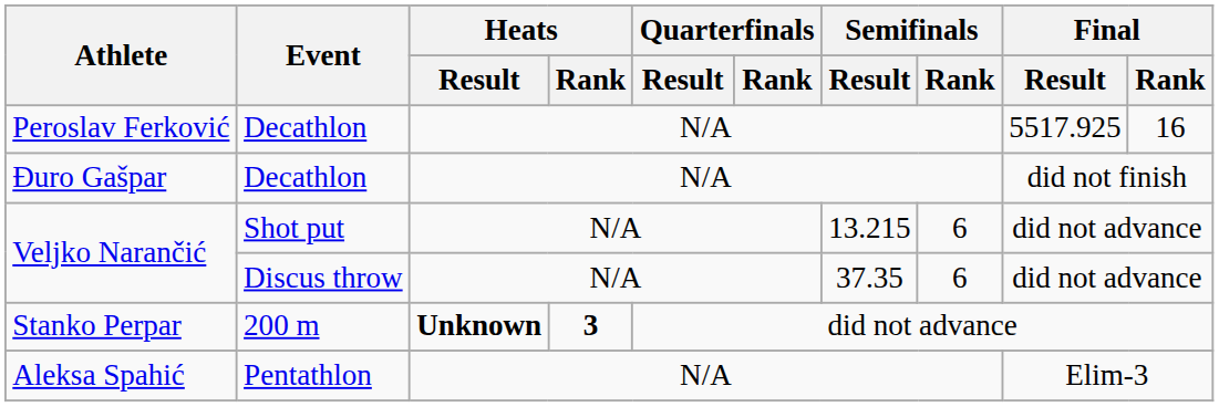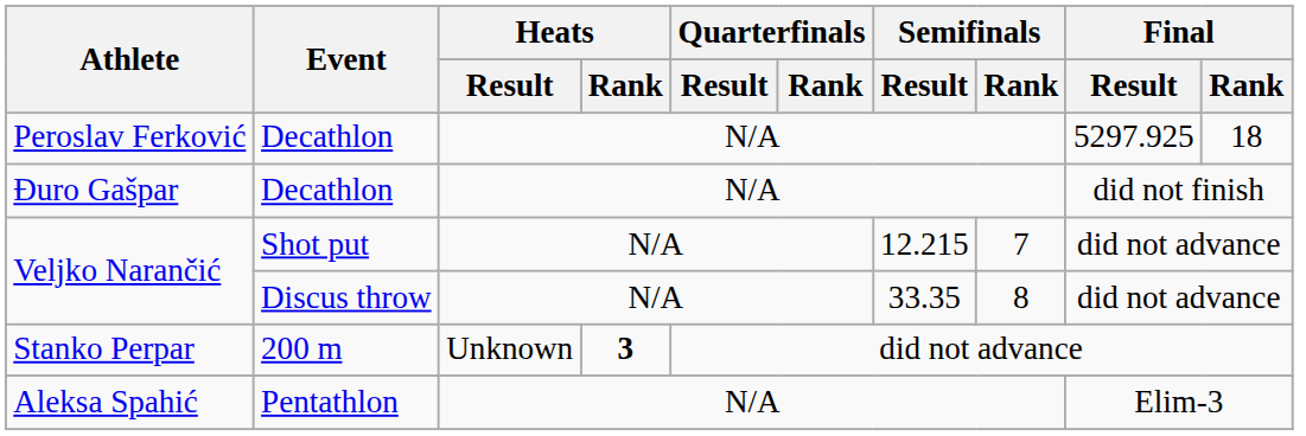 <table class=wikitable style="font-size:90%">
 <tr>
 <th rowspan=2>Athlete</th>
 <th rowspan=2>Event</th>
 <th colspan=2>Heats</th>
 <th colspan=2>Quarterfinals</th>
 <th colspan=2>Semifinals</th>
 <th colspan=2>Final</th>
 </tr>
 <tr>
 <th>Result</th>
 <th>Rank</th>
 <th>Result</th>
 <th>Rank</th>
 <th>Result</th>
 <th>Rank</th>
 <th>Result</th>
 <th>Rank</th>
 </tr>
 <tr>
 <td><a href='#'>Peroslav Ferković</a></td>
 <td><a href='#'>Decathlon</a></td>
 <td align=center colspan=6>N/A</td>
-<td align=center>5517.925</td>
-<td align=center>16</td>
+<td align=center>5297.925</td>
+<td align=center>18</td>
 </tr>
 <tr>
 <td><a href='#'>Đuro Gašpar</a></td>
 <td><a href='#'>Decathlon</a></td>
 <td align=center colspan=6>N/A</td>
 <td align=center colspan=2>did not finish</td>
 </tr>
 <tr>
 <td rowspan=2><a href='#'>Veljko Narančić</a></td>
 <td><a href='#'>Shot put</a></td>
 <td align=center colspan=4>N/A</td>
-<td align=center>13.215</td>
-<td align=center>6</td>
+<td align=center>12.215</td>
+<td align=center>7</td>
 <td align=center colspan=2>did not advance</td>
 </tr>
 <tr>
 <td><a href='#'>Discus throw</a></td>
 <td align=center colspan=4>N/A</td>
-<td align=center>37.35</td>
-<td align=center>6</td>
+<td align=center>33.35</td>
+<td align=center>8</td>
 <td align=center colspan=2>did not advance</td>
 </tr>
 <tr>
 <td><a href='#'>Stanko Perpar</a></td>
 <td><a href='#'>200 m</a></td>
-<td align=center><strong>Unknown</strong></td>
+<td align=center>Unknown</td>
 <td align=center><strong>3</strong></td>
 <td align=center colspan=6>did not advance</td>
 </tr>
 <tr>
 <td><a href='#'>Aleksa Spahić</a></td>
 <td><a href='#'>Pentathlon</a></td>
 <td align=center colspan=6>N/A</td>
 <td align=center colspan=2>Elim-3</td>
 </tr>
 </table>
